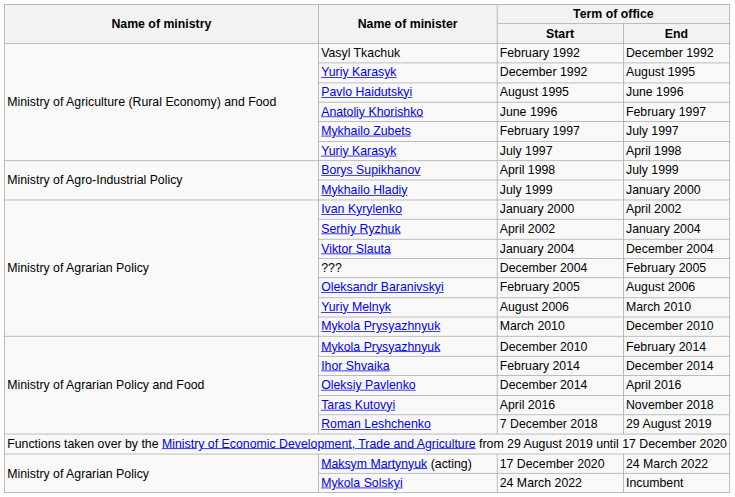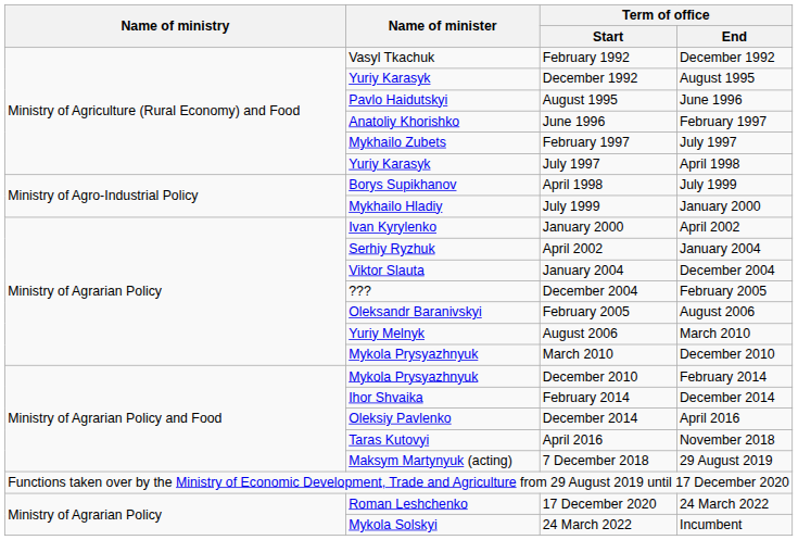 <table class="wikitable">
 <tr>
 <th rowspan="2">Name of ministry</th>
 <th rowspan="2">Name of minister</th>
 <th colspan="2">Term of office</th>
 </tr>
 <tr>
 <th>Start</th>
 <th>End</th>
 </tr>
 <tr>
 <td rowspan="6">Ministry of Agriculture (Rural Economy) and Food</td>
 <td>Vasyl Tkachuk</td>
 <td>February 1992</td>
 <td>December 1992</td>
 </tr>
 <tr>
 <td><a href='#'>Yuriy Karasyk</a></td>
 <td>December 1992</td>
 <td>August 1995</td>
 </tr>
 <tr>
 <td><a href='#'>Pavlo Haidutskyi</a></td>
 <td>August 1995</td>
 <td>June 1996</td>
 </tr>
 <tr>
 <td><a href='#'>Anatoliy Khorishko</a></td>
 <td>June 1996</td>
 <td>February 1997</td>
 </tr>
 <tr>
 <td><a href='#'>Mykhailo Zubets</a></td>
 <td>February 1997</td>
 <td>July 1997</td>
 </tr>
 <tr>
 <td><a href='#'>Yuriy Karasyk</a></td>
 <td>July 1997</td>
 <td>April 1998</td>
 </tr>
 <tr>
 <td rowspan="2">Ministry of Agro-Industrial Policy</td>
 <td><a href='#'>Borys Supikhanov</a></td>
 <td>April 1998</td>
 <td>July 1999</td>
 </tr>
 <tr>
 <td><a href='#'>Mykhailo Hladiy</a></td>
 <td>July 1999</td>
 <td>January 2000</td>
 </tr>
 <tr>
 <td rowspan="7">Ministry of Agrarian Policy</td>
 <td><a href='#'>Ivan Kyrylenko</a></td>
 <td>January 2000</td>
 <td>April 2002</td>
 </tr>
 <tr>
 <td><a href='#'>Serhiy Ryzhuk</a></td>
 <td>April 2002</td>
 <td>January 2004</td>
 </tr>
 <tr>
 <td><a href='#'>Viktor Slauta</a></td>
 <td>January 2004</td>
 <td>December 2004</td>
 </tr>
 <tr>
 <td>???</td>
 <td>December 2004</td>
 <td>February 2005</td>
 </tr>
 <tr>
 <td><a href='#'>Oleksandr Baranivskyi</a></td>
 <td>February 2005</td>
 <td>August 2006</td>
 </tr>
 <tr>
 <td><a href='#'>Yuriy Melnyk</a></td>
 <td>August 2006</td>
 <td>March 2010</td>
 </tr>
 <tr>
 <td><a href='#'>Mykola Prysyazhnyuk</a></td>
 <td>March 2010</td>
 <td>December 2010</td>
 </tr>
 <tr>
 <td rowspan="5">Ministry of Agrarian Policy and Food</td>
 <td><a href='#'>Mykola Prysyazhnyuk</a></td>
 <td>December 2010</td>
 <td>February 2014</td>
 </tr>
 <tr>
 <td><a href='#'>Ihor Shvaika</a></td>
 <td>February 2014</td>
 <td>December 2014</td>
 </tr>
 <tr>
 <td><a href='#'>Oleksiy Pavlenko</a></td>
 <td>December 2014</td>
 <td>April 2016</td>
 </tr>
 <tr>
 <td><a href='#'>Taras Kutovyi</a></td>
 <td>April 2016</td>
 <td>November 2018</td>
 </tr>
 <tr>
-<td><a href='#'>Roman Leshchenko</a></td>
+<td><a href='#'>Maksym Martynyuk</a> (acting)</td>
 <td>7 December 2018</td>
 <td>29 August 2019</td>
 </tr>
 <tr>
 <td colspan="4">Functions taken over by the <a href='#'>Ministry of Economic Development, Trade and Agriculture</a> from 29 August 2019 until 17 December 2020<br></td>
 </tr>
 <tr>
 <td rowspan="2">Ministry of Agrarian Policy</td>
-<td><a href='#'>Maksym Martynyuk</a> (acting)</td>
+<td><a href='#'>Roman Leshchenko</a></td>
 <td>17 December 2020</td>
 <td>24 March 2022</td>
 </tr>
 <tr>
 <td><a href='#'>Mykola Solskyi</a></td>
 <td>24 March 2022</td>
 <td>Incumbent</td>
 </tr>
 </table>
